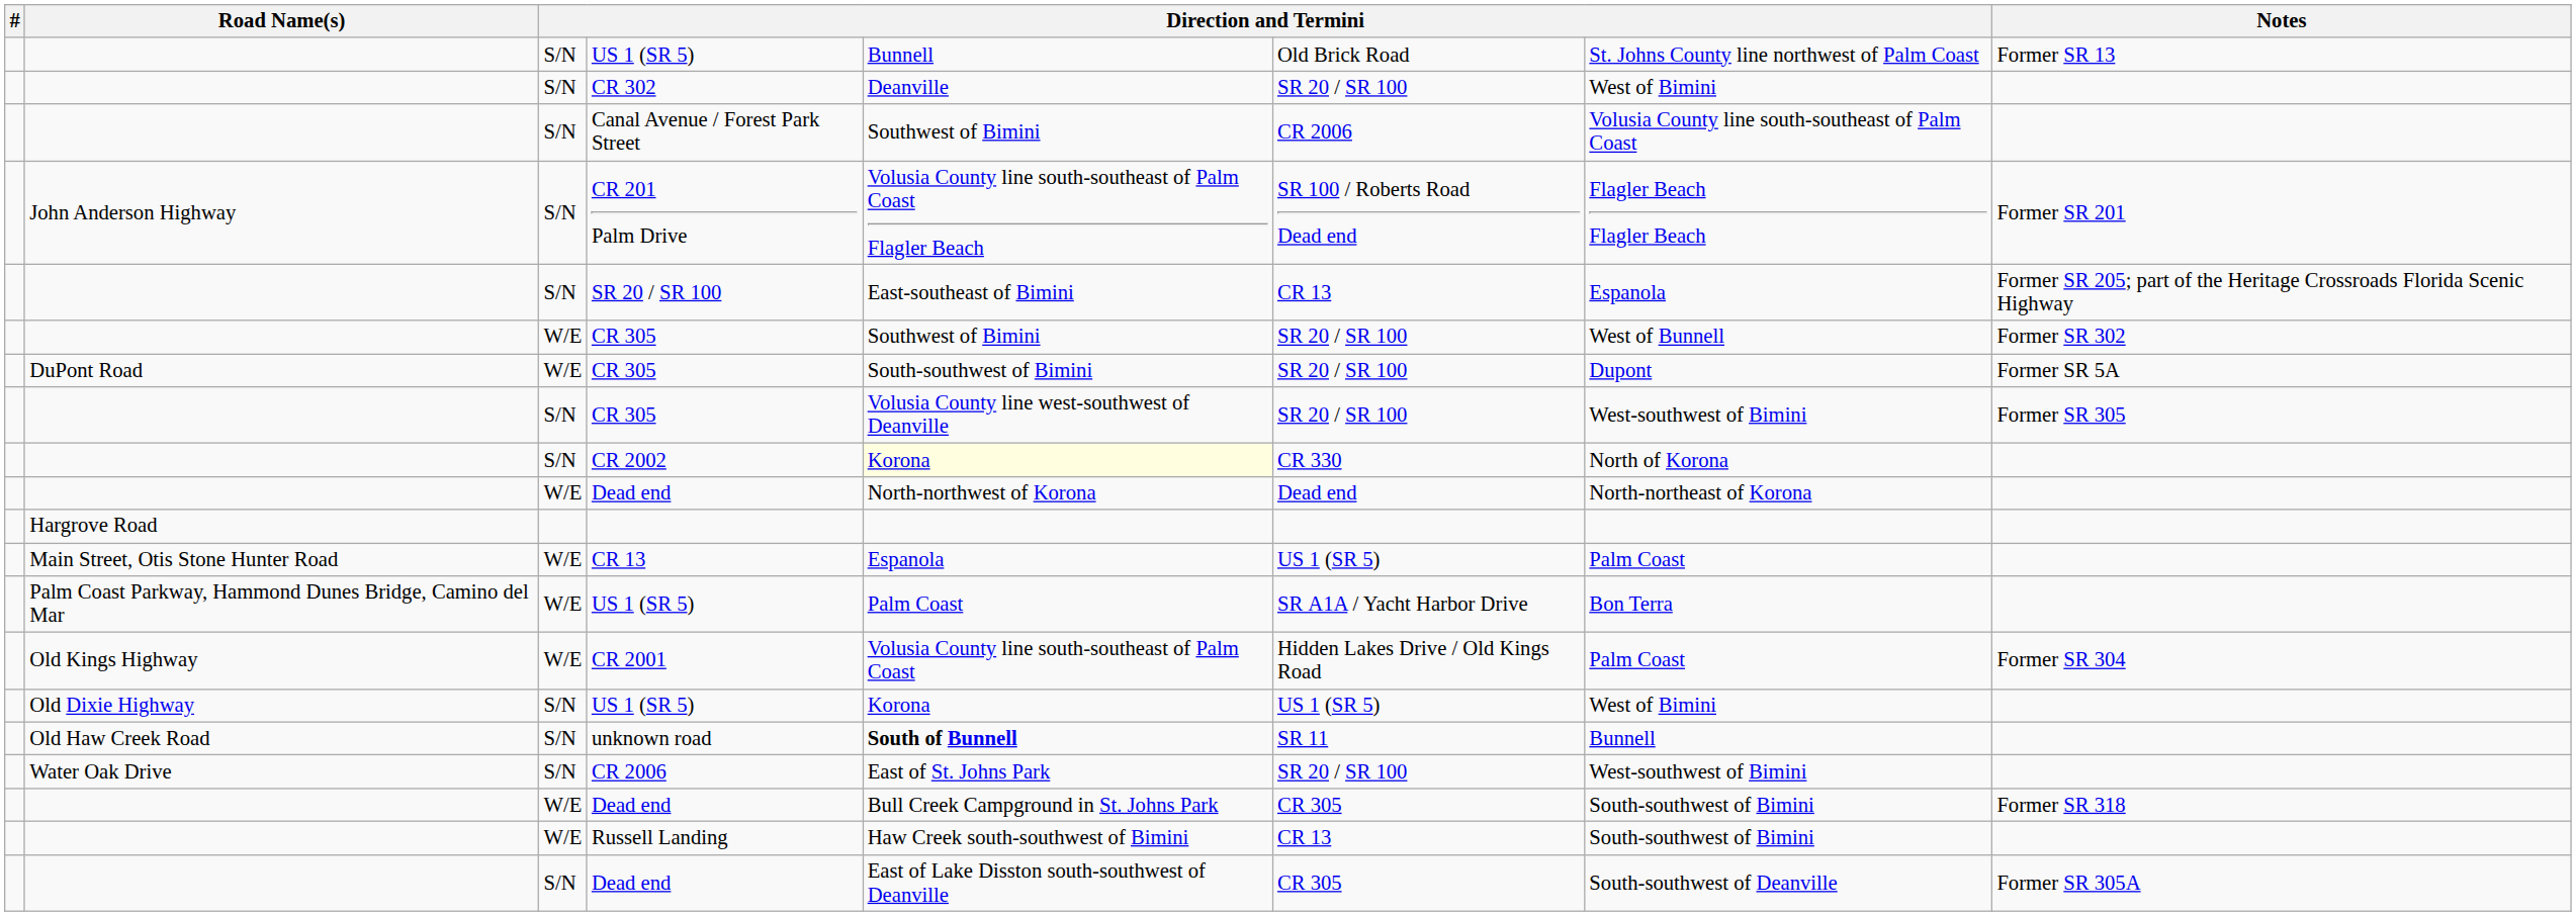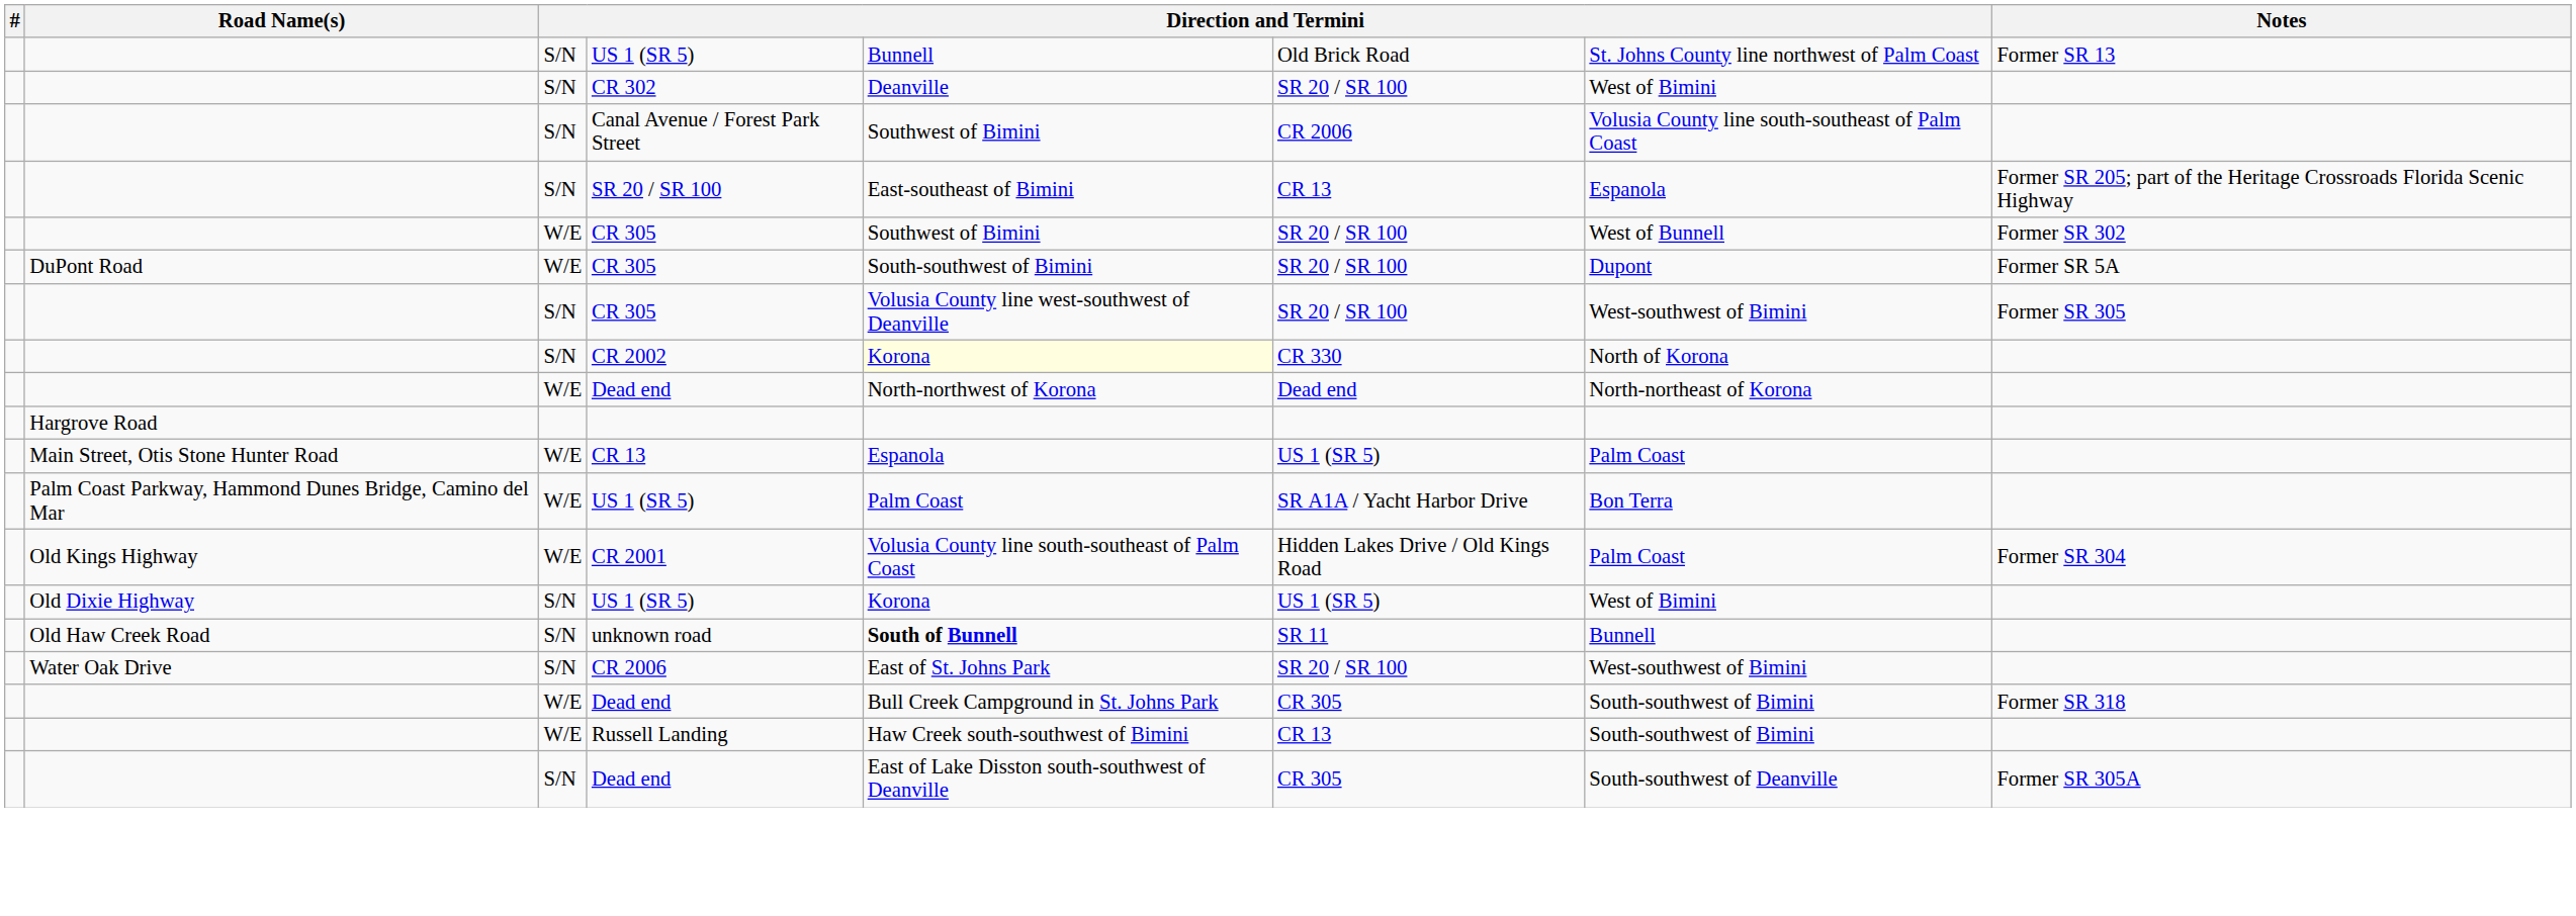 <table class="wikitable">
 <tr>
 <th align=center>#</th>
 <th>Road Name(s)</th>
 <th colspan=5>Direction and Termini</th>
 <th>Notes</th>
 </tr>
 <tr>
 <td></td>
 <td></td>
 <td>S/N</td>
 <td><a href='#'>US 1</a> (<a href='#'>SR 5</a>)</td>
 <td><a href='#'>Bunnell</a></td>
 <td>Old Brick Road</td>
 <td><a href='#'>St. Johns County</a> line northwest of <a href='#'>Palm Coast</a></td>
 <td>Former <a href='#'>SR 13</a></td>
 </tr>
 <tr>
 <td></td>
 <td></td>
 <td>S/N</td>
 <td><a href='#'>CR 302</a></td>
 <td><a href='#'>Deanville</a></td>
 <td><a href='#'>SR 20</a> / <a href='#'>SR 100</a></td>
 <td>West of <a href='#'>Bimini</a></td>
 <td></td>
 </tr>
 <tr>
 <td></td>
 <td></td>
 <td>S/N</td>
 <td>Canal Avenue / Forest Park Street</td>
 <td>Southwest of <a href='#'>Bimini</a></td>
 <td><a href='#'>CR 2006</a></td>
 <td><a href='#'>Volusia County</a> line south-southeast of <a href='#'>Palm Coast</a></td>
 <td></td>
-</tr>
-<tr>
-<td></td>
-<td>John Anderson Highway</td>
-<td>S/N</td>
-<td><a href='#'>CR 201</a><hr>Palm Drive</td>
-<td><a href='#'>Volusia County</a> line south-southeast of <a href='#'>Palm Coast</a><hr><a href='#'>Flagler Beach</a></td>
-<td><a href='#'>SR 100</a> / Roberts Road<hr><a href='#'>Dead end</a></td>
-<td><a href='#'>Flagler Beach</a><hr><a href='#'>Flagler Beach</a></td>
-<td>Former <a href='#'>SR 201</a></td>
 </tr>
 <tr>
 <td></td>
 <td></td>
 <td>S/N</td>
 <td><a href='#'>SR 20</a> / <a href='#'>SR 100</a></td>
 <td>East-southeast of <a href='#'>Bimini</a></td>
 <td><a href='#'>CR 13</a></td>
 <td><a href='#'>Espanola</a></td>
 <td>Former <a href='#'>SR 205</a>; part of the Heritage Crossroads Florida Scenic Highway</td>
 </tr>
 <tr>
 <td></td>
 <td></td>
 <td>W/E</td>
 <td><a href='#'>CR 305</a></td>
 <td>Southwest of <a href='#'>Bimini</a></td>
 <td><a href='#'>SR 20</a> / <a href='#'>SR 100</a></td>
 <td>West of <a href='#'>Bunnell</a></td>
 <td>Former <a href='#'>SR 302</a></td>
 </tr>
 <tr>
 <td></td>
 <td>DuPont Road</td>
 <td>W/E</td>
 <td><a href='#'>CR 305</a></td>
 <td>South-southwest of <a href='#'>Bimini</a></td>
 <td><a href='#'>SR 20</a> / <a href='#'>SR 100</a></td>
 <td><a href='#'>Dupont</a></td>
 <td>Former SR 5A</td>
 </tr>
 <tr>
 <td></td>
 <td></td>
 <td>S/N</td>
 <td><a href='#'>CR 305</a></td>
 <td><a href='#'>Volusia County</a> line west-southwest of <a href='#'>Deanville</a></td>
 <td><a href='#'>SR 20</a> / <a href='#'>SR 100</a></td>
 <td>West-southwest of <a href='#'>Bimini</a></td>
 <td>Former <a href='#'>SR 305</a></td>
 </tr>
 <tr>
 <td></td>
 <td></td>
 <td>S/N</td>
 <td><a href='#'>CR 2002</a></td>
 <td style="background: lightyellow;"><a href='#'>Korona</a></td>
 <td><a href='#'>CR 330</a></td>
 <td>North of <a href='#'>Korona</a></td>
 <td></td>
 </tr>
 <tr>
 <td></td>
 <td></td>
 <td>W/E</td>
 <td><a href='#'>Dead end</a></td>
 <td>North-northwest of <a href='#'>Korona</a></td>
 <td><a href='#'>Dead end</a></td>
 <td>North-northeast of <a href='#'>Korona</a></td>
 <td></td>
 </tr>
 <tr>
 <td></td>
 <td>Hargrove Road</td>
 <td></td>
 <td></td>
 <td></td>
 <td></td>
 <td></td>
 <td></td>
 </tr>
 <tr>
 <td></td>
 <td>Main Street, Otis Stone Hunter Road</td>
 <td>W/E</td>
 <td><a href='#'>CR 13</a></td>
 <td><a href='#'>Espanola</a></td>
 <td><a href='#'>US 1</a> (<a href='#'>SR 5</a>)</td>
 <td><a href='#'>Palm Coast</a></td>
 <td></td>
 </tr>
 <tr>
 <td></td>
 <td>Palm Coast Parkway, Hammond Dunes Bridge, Camino del Mar</td>
 <td>W/E</td>
 <td><a href='#'>US 1</a> (<a href='#'>SR 5</a>)</td>
 <td><a href='#'>Palm Coast</a></td>
 <td><a href='#'>SR A1A</a> / Yacht Harbor Drive</td>
 <td><a href='#'>Bon Terra</a></td>
 <td></td>
 </tr>
 <tr>
 <td></td>
 <td>Old Kings Highway</td>
 <td>W/E</td>
 <td><a href='#'>CR 2001</a></td>
 <td><a href='#'>Volusia County</a> line south-southeast of <a href='#'>Palm Coast</a></td>
 <td>Hidden Lakes Drive / Old Kings Road</td>
 <td><a href='#'>Palm Coast</a></td>
 <td>Former <a href='#'>SR 304</a></td>
 </tr>
 <tr>
 <td></td>
 <td>Old <a href='#'>Dixie Highway</a></td>
 <td>S/N</td>
 <td><a href='#'>US 1</a> (<a href='#'>SR 5</a>)</td>
 <td><a href='#'>Korona</a></td>
 <td><a href='#'>US 1</a> (<a href='#'>SR 5</a>)</td>
 <td>West of <a href='#'>Bimini</a></td>
 <td></td>
 </tr>
 <tr>
 <td></td>
 <td>Old Haw Creek Road</td>
 <td>S/N</td>
 <td>unknown road</td>
 <td><strong>South of <a href='#'>Bunnell</a></strong></td>
 <td><a href='#'>SR 11</a></td>
 <td><a href='#'>Bunnell</a></td>
 <td></td>
 </tr>
 <tr>
 <td></td>
 <td>Water Oak Drive</td>
 <td>S/N</td>
 <td><a href='#'>CR 2006</a></td>
 <td>East of <a href='#'>St. Johns Park</a></td>
 <td><a href='#'>SR 20</a> / <a href='#'>SR 100</a></td>
 <td>West-southwest of <a href='#'>Bimini</a></td>
 <td></td>
 </tr>
 <tr>
 <td></td>
 <td></td>
 <td>W/E</td>
 <td><a href='#'>Dead end</a></td>
 <td>Bull Creek Campground in <a href='#'>St. Johns Park</a></td>
 <td><a href='#'>CR 305</a></td>
 <td>South-southwest of <a href='#'>Bimini</a></td>
 <td>Former <a href='#'>SR 318</a></td>
 </tr>
 <tr>
 <td></td>
 <td></td>
 <td>W/E</td>
 <td>Russell Landing</td>
 <td>Haw Creek south-southwest of <a href='#'>Bimini</a></td>
 <td><a href='#'>CR 13</a></td>
 <td>South-southwest of <a href='#'>Bimini</a></td>
 <td></td>
 </tr>
 <tr>
 <td></td>
 <td></td>
 <td>S/N</td>
 <td><a href='#'>Dead end</a></td>
 <td>East of Lake Disston south-southwest of <a href='#'>Deanville</a></td>
 <td><a href='#'>CR 305</a></td>
 <td>South-southwest of <a href='#'>Deanville</a></td>
 <td>Former <a href='#'>SR 305A</a></td>
 </tr>
 </table>
